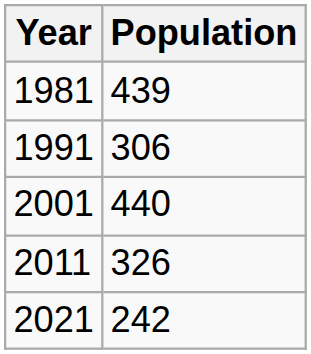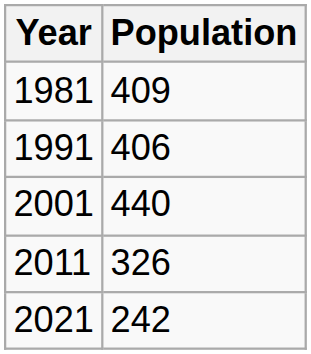 <table class="wikitable">
 <tr>
 <th>Year</th>
 <th>Population</th>
 </tr>
 <tr>
 <td>1981</td>
-<td>439</td>
+<td>409</td>
 </tr>
 <tr>
 <td>1991</td>
-<td>306</td>
+<td>406</td>
 </tr>
 <tr>
 <td>2001</td>
 <td>440</td>
 </tr>
 <tr>
 <td>2011</td>
 <td>326</td>
 </tr>
 <tr>
 <td>2021</td>
 <td>242</td>
 </tr>
 </table>
